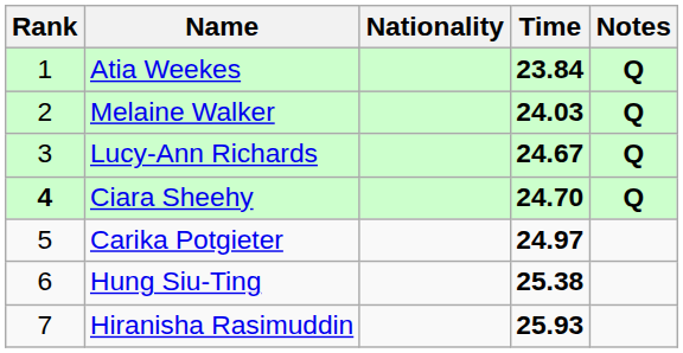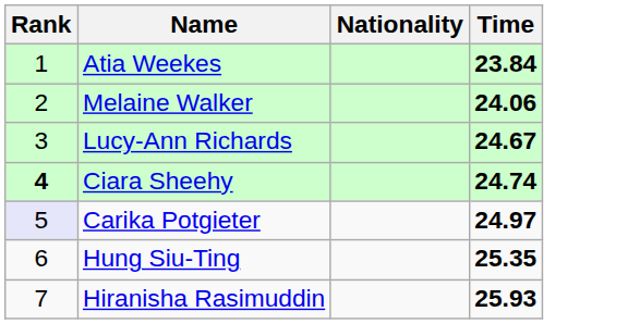 <table class="wikitable sortable" style="text-align:center">
 <tr>
 <th>Rank</th>
 <th>Name</th>
 <th>Nationality</th>
 <th>Time</th>
-<th>Notes</th>
 </tr>
 <tr bgcolor=ccffcc>
 <td>1</td>
 <td align=left><a href='#'>Atia Weekes</a></td>
 <td align=left></td>
 <td><strong>23.84</strong></td>
-<td><strong>Q</strong></td>
 </tr>
 <tr bgcolor=ccffcc>
 <td>2</td>
 <td align=left><a href='#'>Melaine Walker</a></td>
 <td align=left></td>
-<td><strong>24.03</strong></td>
-<td><strong>Q</strong></td>
+<td><strong>24.06</strong></td>
 </tr>
 <tr bgcolor=ccffcc>
 <td>3</td>
 <td align=left><a href='#'>Lucy-Ann Richards</a></td>
 <td align=left></td>
 <td><strong>24.67</strong></td>
-<td><strong>Q</strong></td>
 </tr>
 <tr bgcolor=ccffcc>
 <td><strong>4</strong></td>
 <td align=left><a href='#'>Ciara Sheehy</a></td>
 <td align=left></td>
-<td><strong>24.70</strong></td>
-<td><strong>Q</strong></td>
+<td><strong>24.74</strong></td>
 </tr>
 <tr>
-<td>5</td>
+<td style="background: lavender;">5</td>
 <td align=left><a href='#'>Carika Potgieter</a></td>
 <td align=left></td>
 <td><strong>24.97</strong></td>
-<td></td>
 </tr>
 <tr>
 <td>6</td>
 <td align=left><a href='#'>Hung Siu-Ting</a></td>
 <td align=left></td>
-<td><strong>25.38</strong></td>
-<td></td>
+<td><strong>25.35</strong></td>
 </tr>
 <tr>
 <td>7</td>
 <td align=left><a href='#'>Hiranisha Rasimuddin</a></td>
 <td align=left></td>
 <td><strong>25.93</strong></td>
-<td></td>
 </tr>
 </table>
